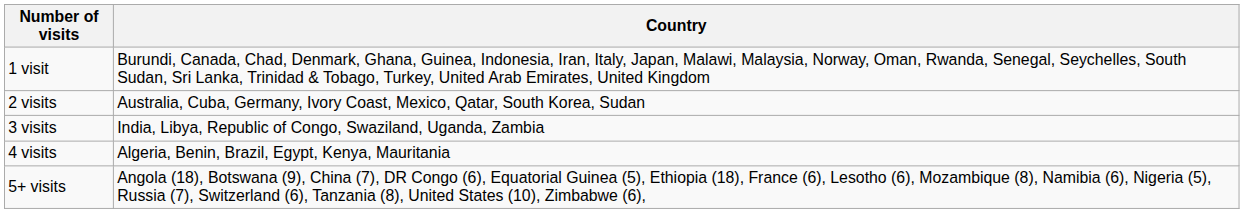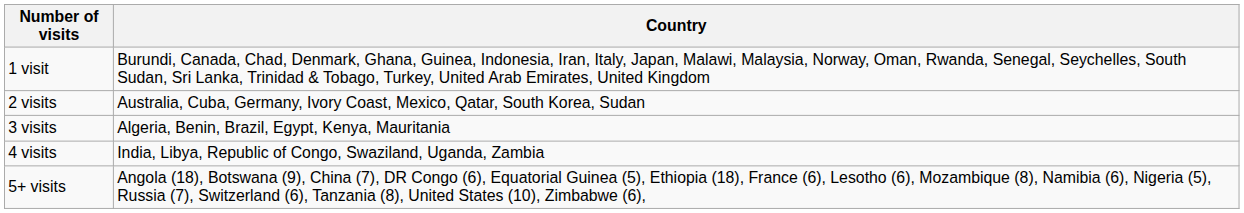 <table class=wikitable>
 <tr>
 <th>Number of visits</th>
 <th>Country</th>
 </tr>
 <tr>
 <td>1 visit</td>
 <td>Burundi, Canada, Chad, Denmark, Ghana, Guinea, Indonesia, Iran, Italy, Japan, Malawi, Malaysia, Norway, Oman, Rwanda, Senegal, Seychelles, South Sudan, Sri Lanka, Trinidad & Tobago, Turkey, United Arab Emirates, United Kingdom</td>
 </tr>
 <tr>
 <td>2 visits</td>
 <td>Australia, Cuba, Germany, Ivory Coast, Mexico, Qatar, South Korea, Sudan</td>
 </tr>
 <tr>
 <td>3 visits</td>
-<td>India, Libya, Republic of Congo, Swaziland, Uganda, Zambia</td>
+<td>Algeria, Benin, Brazil, Egypt, Kenya, Mauritania</td>
 </tr>
 <tr>
 <td>4 visits</td>
-<td>Algeria, Benin, Brazil, Egypt, Kenya, Mauritania</td>
+<td>India, Libya, Republic of Congo, Swaziland, Uganda, Zambia</td>
 </tr>
 <tr>
 <td>5+ visits</td>
 <td>Angola (18), Botswana (9), China (7), DR Congo (6), Equatorial Guinea (5), Ethiopia (18), France (6), Lesotho (6), Mozambique (8), Namibia (6), Nigeria (5), Russia (7), Switzerland (6), Tanzania (8), United States (10), Zimbabwe (6),</td>
 </tr>
 </table>
